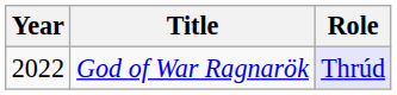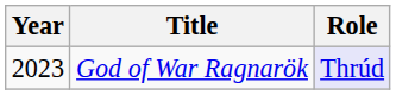 <table class="wikitable sortable">
 <tr>
 <th>Year</th>
 <th>Title</th>
 <th>Role</th>
 </tr>
 <tr>
-<td>2022</td>
+<td>2023</td>
 <td><em><a href='#'>God of War Ragnarök</a></em></td>
 <td style="background: lavender;"><a href='#'>Thrúd</a></td>
 </tr>
 </table>
